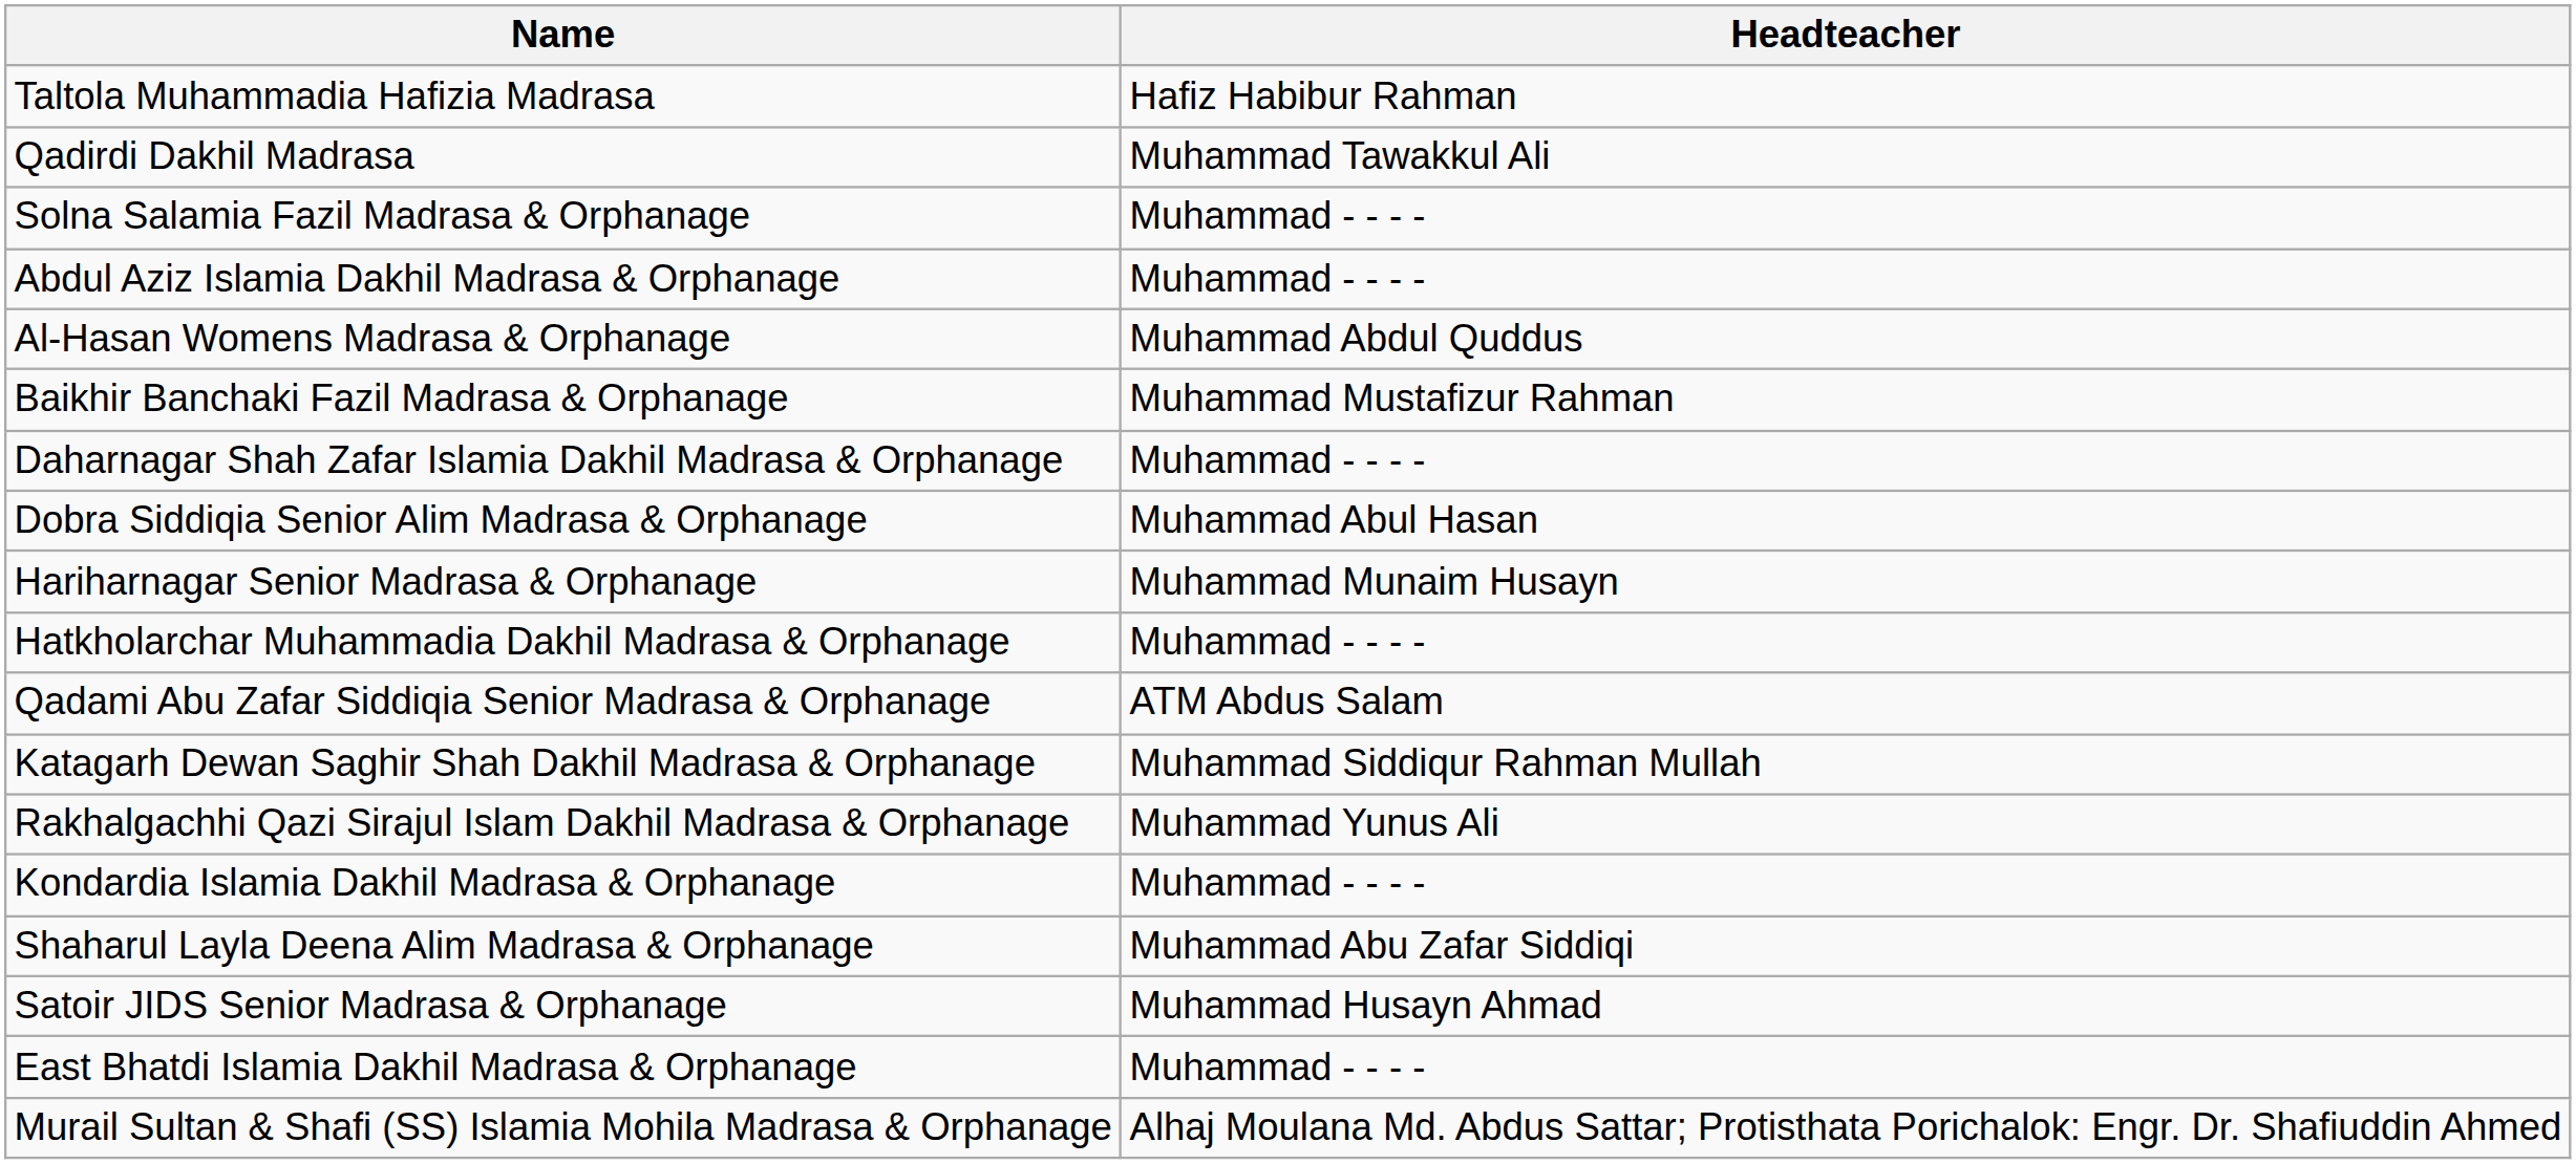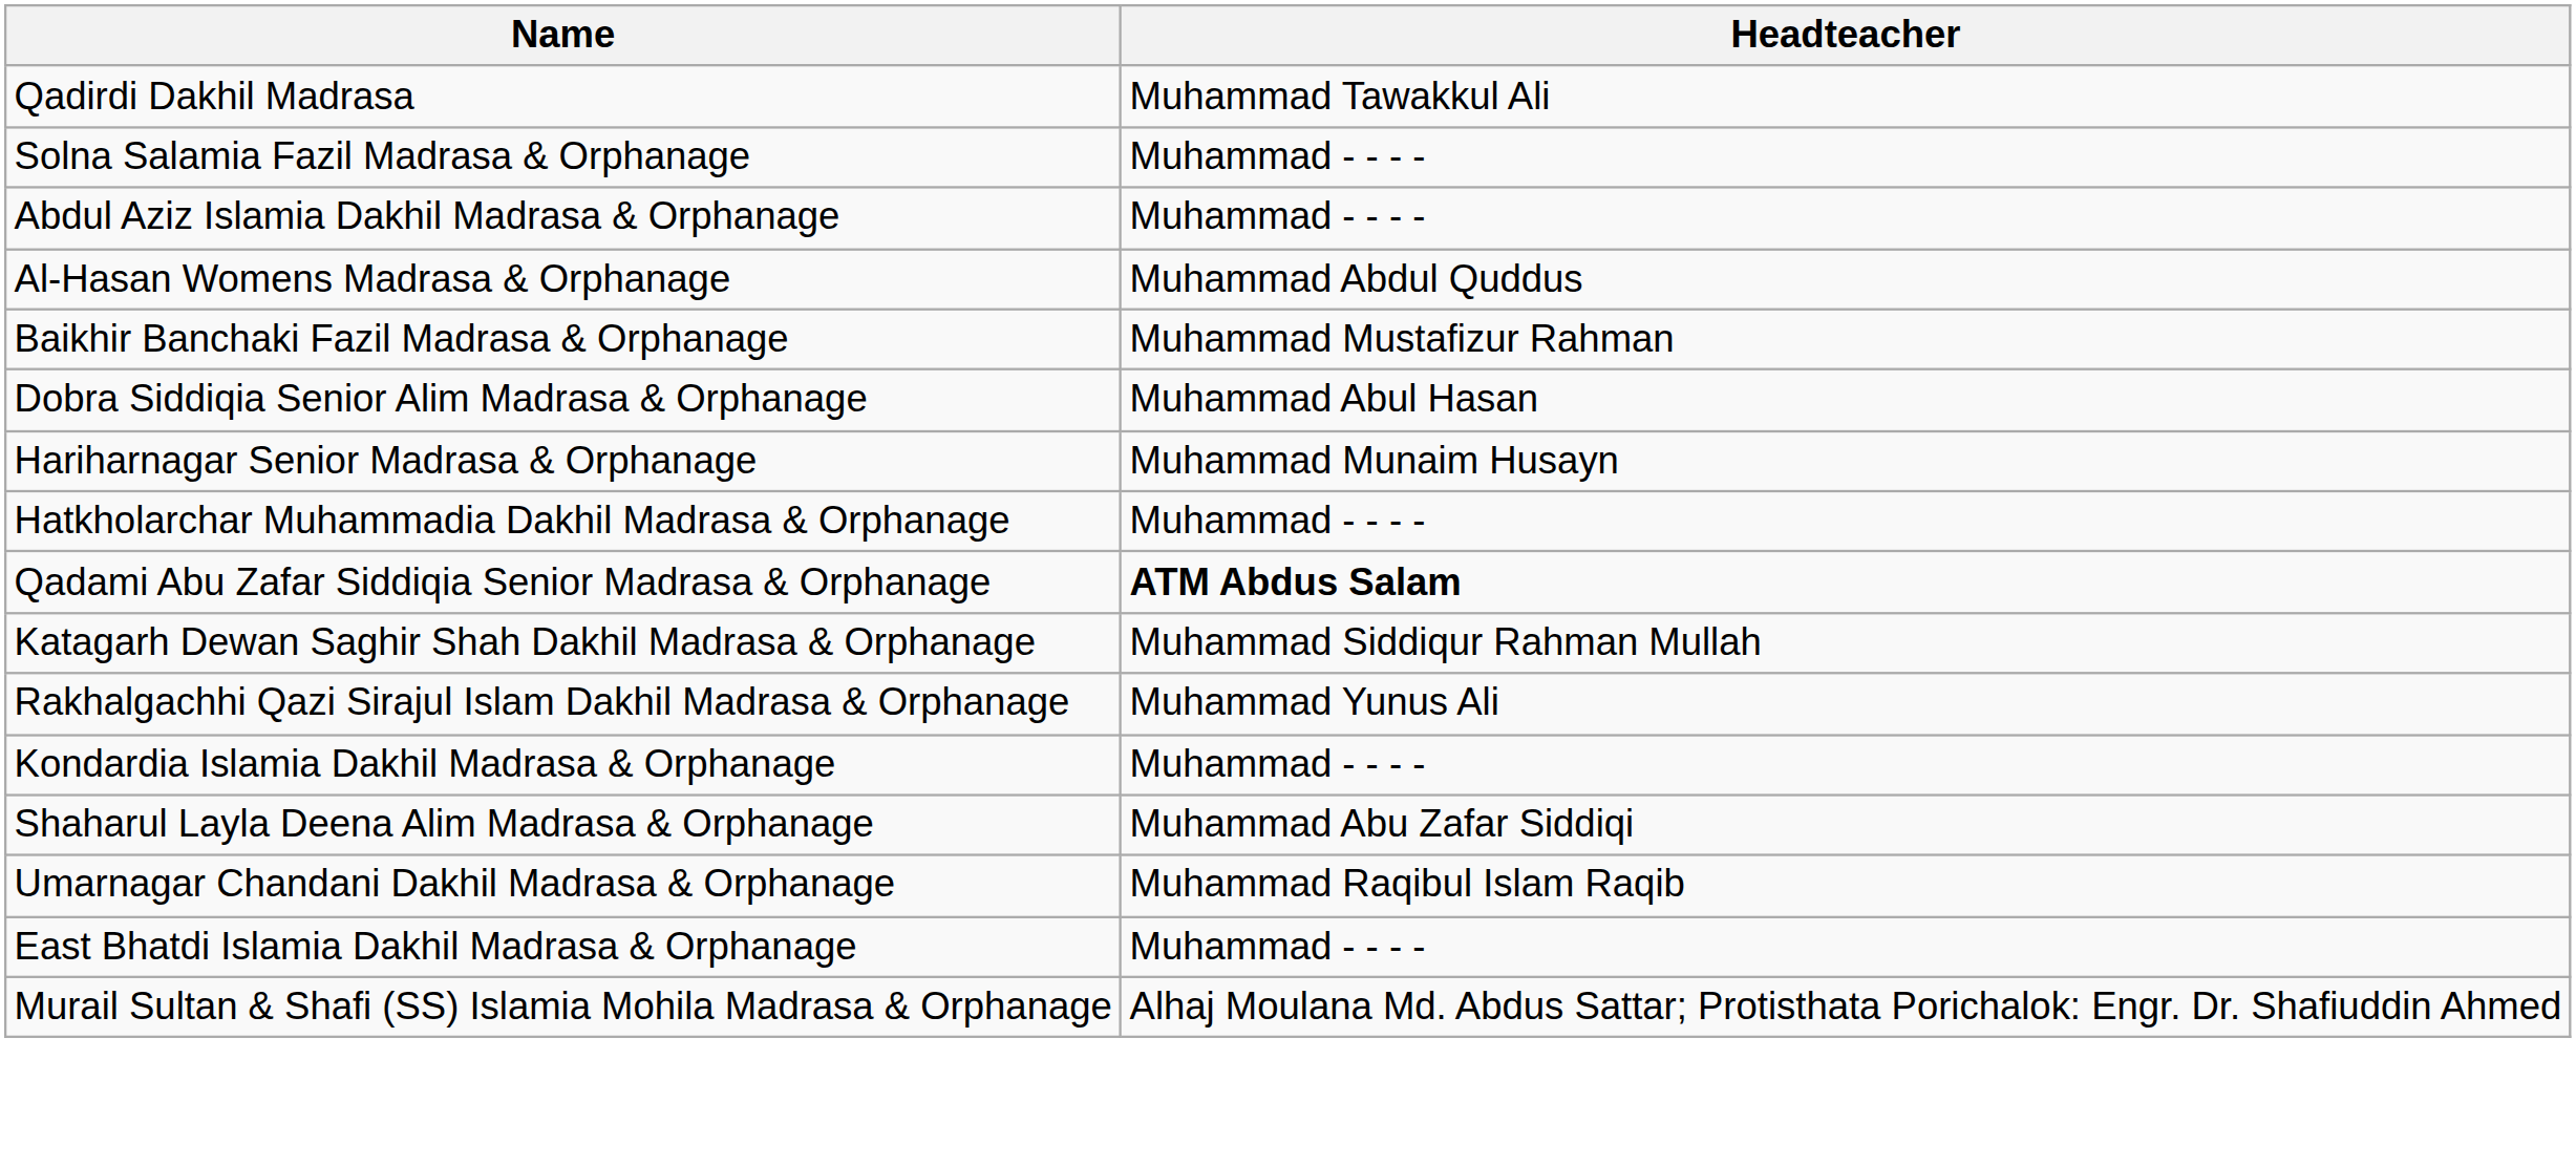 <table class="wikitable">
 <tr>
 <th>Name</th>
 <th>Headteacher</th>
-</tr>
-<tr>
-<td>Taltola Muhammadia Hafizia Madrasa</td>
-<td>Hafiz Habibur Rahman</td>
 </tr>
 <tr>
 <td>Qadirdi Dakhil Madrasa</td>
 <td>Muhammad Tawakkul Ali</td>
 </tr>
 <tr>
 <td>Solna Salamia Fazil Madrasa & Orphanage</td>
 <td>Muhammad - - -  -</td>
 </tr>
 <tr>
 <td>Abdul Aziz Islamia Dakhil Madrasa & Orphanage</td>
 <td>Muhammad -  -  -  -</td>
 </tr>
 <tr>
 <td>Al-Hasan Womens Madrasa & Orphanage</td>
 <td>Muhammad Abdul Quddus</td>
 </tr>
 <tr>
 <td>Baikhir Banchaki Fazil Madrasa & Orphanage</td>
 <td>Muhammad Mustafizur Rahman</td>
 </tr>
 <tr>
-<td>Daharnagar Shah Zafar Islamia Dakhil Madrasa & Orphanage</td>
-<td>Muhammad -  -  -  -</td>
-</tr>
-<tr>
 <td>Dobra Siddiqia Senior Alim Madrasa & Orphanage</td>
 <td>Muhammad Abul Hasan</td>
 </tr>
 <tr>
 <td>Hariharnagar Senior Madrasa & Orphanage</td>
 <td>Muhammad Munaim Husayn</td>
 </tr>
 <tr>
 <td>Hatkholarchar Muhammadia Dakhil Madrasa & Orphanage</td>
 <td>Muhammad -  -  -  -</td>
 </tr>
 <tr>
 <td>Qadami Abu Zafar Siddiqia Senior Madrasa & Orphanage</td>
-<td>ATM Abdus Salam</td>
+<td><strong>ATM Abdus Salam</strong></td>
 </tr>
 <tr>
 <td>Katagarh Dewan Saghir Shah Dakhil Madrasa & Orphanage</td>
 <td>Muhammad Siddiqur Rahman Mullah</td>
 </tr>
 <tr>
 <td>Rakhalgachhi Qazi Sirajul Islam Dakhil Madrasa & Orphanage</td>
 <td>Muhammad Yunus Ali</td>
 </tr>
 <tr>
 <td>Kondardia Islamia Dakhil Madrasa & Orphanage</td>
 <td>Muhammad -  -  -  -</td>
 </tr>
 <tr>
 <td>Shaharul Layla Deena Alim Madrasa & Orphanage</td>
 <td>Muhammad Abu Zafar Siddiqi</td>
 </tr>
 <tr>
-<td>Satoir JIDS Senior Madrasa & Orphanage</td>
-<td>Muhammad Husayn Ahmad</td>
+<td>Umarnagar Chandani Dakhil Madrasa & Orphanage</td>
+<td>Muhammad Raqibul Islam Raqib</td>
 </tr>
 <tr>
 <td>East Bhatdi Islamia Dakhil Madrasa & Orphanage</td>
 <td>Muhammad -  -  -  -</td>
 </tr>
 <tr>
 <td>Murail Sultan & Shafi (SS) Islamia Mohila Madrasa & Orphanage</td>
 <td>Alhaj Moulana Md. Abdus Sattar; Protisthata Porichalok: Engr. Dr. Shafiuddin Ahmed</td>
 </tr>
 </table>
